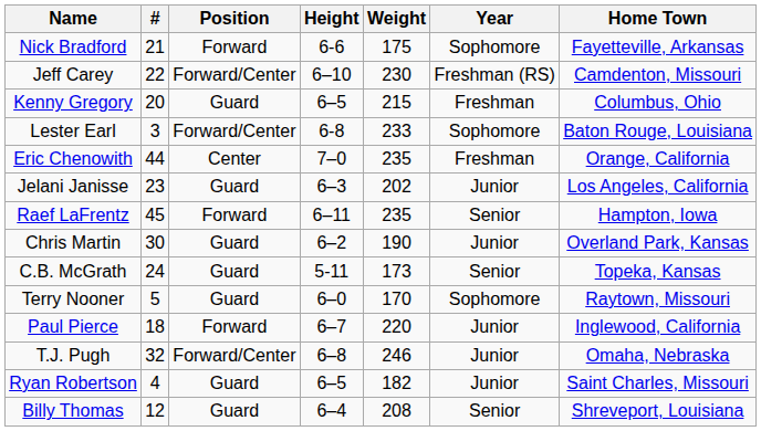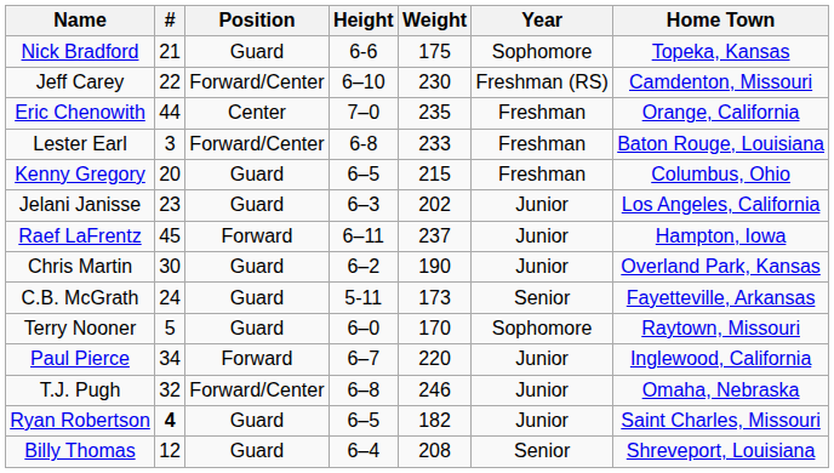 <table class="wikitable" style="text-align: center;">
 <tr>
 <th>Name</th>
 <th>#</th>
 <th>Position</th>
 <th>Height</th>
 <th>Weight</th>
 <th>Year</th>
 <th>Home Town</th>
 </tr>
 <tr>
 <td><a href='#'>Nick Bradford</a></td>
 <td>21</td>
-<td>Forward</td>
+<td>Guard</td>
 <td>6-6</td>
 <td>175</td>
 <td>Sophomore</td>
-<td><a href='#'>Fayetteville, Arkansas</a></td>
+<td><a href='#'>Topeka, Kansas</a></td>
 </tr>
 <tr>
 <td>Jeff Carey</td>
 <td>22</td>
 <td>Forward/Center</td>
 <td>6–10</td>
 <td>230</td>
 <td>Freshman (RS)</td>
 <td><a href='#'>Camdenton, Missouri</a></td>
 </tr>
 <tr>
+<td><a href='#'>Eric Chenowith</a></td>
+<td>44</td>
+<td>Center</td>
+<td>7–0</td>
+<td>235</td>
+<td>Freshman</td>
+<td><a href='#'>Orange, California</a></td>
+</tr>
+<tr>
+<td>Lester Earl</td>
+<td>3</td>
+<td>Forward/Center</td>
+<td>6-8</td>
+<td>233</td>
+<td>Freshman</td>
+<td><a href='#'>Baton Rouge, Louisiana</a></td>
+</tr>
+<tr>
 <td><a href='#'>Kenny Gregory</a></td>
 <td>20</td>
 <td>Guard</td>
 <td>6–5</td>
 <td>215</td>
 <td>Freshman</td>
 <td><a href='#'>Columbus, Ohio</a></td>
-</tr>
-<tr>
-<td>Lester Earl</td>
-<td>3</td>
-<td>Forward/Center</td>
-<td>6-8</td>
-<td>233</td>
-<td>Sophomore</td>
-<td><a href='#'>Baton Rouge, Louisiana</a></td>
-</tr>
-<tr>
-<td><a href='#'>Eric Chenowith</a></td>
-<td>44</td>
-<td>Center</td>
-<td>7–0</td>
-<td>235</td>
-<td>Freshman</td>
-<td><a href='#'>Orange, California</a></td>
 </tr>
 <tr>
 <td>Jelani Janisse</td>
 <td>23</td>
 <td>Guard</td>
 <td>6–3</td>
 <td>202</td>
 <td>Junior</td>
 <td><a href='#'>Los Angeles, California</a></td>
 </tr>
 <tr>
 <td><a href='#'>Raef LaFrentz</a></td>
 <td>45</td>
 <td>Forward</td>
 <td>6–11</td>
-<td>235</td>
-<td>Senior</td>
+<td>237</td>
+<td>Junior</td>
 <td><a href='#'>Hampton, Iowa</a></td>
 </tr>
 <tr>
 <td>Chris Martin</td>
 <td>30</td>
 <td>Guard</td>
 <td>6–2</td>
 <td>190</td>
 <td>Junior</td>
 <td><a href='#'>Overland Park, Kansas</a></td>
 </tr>
 <tr>
 <td>C.B. McGrath</td>
 <td>24</td>
 <td>Guard</td>
 <td>5-11</td>
 <td>173</td>
 <td>Senior</td>
-<td><a href='#'>Topeka, Kansas</a></td>
+<td><a href='#'>Fayetteville, Arkansas</a></td>
 </tr>
 <tr>
 <td>Terry Nooner</td>
 <td>5</td>
 <td>Guard</td>
 <td>6–0</td>
 <td>170</td>
 <td>Sophomore</td>
 <td><a href='#'>Raytown, Missouri</a></td>
 </tr>
 <tr>
 <td><a href='#'>Paul Pierce</a></td>
-<td>18</td>
+<td>34</td>
 <td>Forward</td>
 <td>6–7</td>
 <td>220</td>
 <td>Junior</td>
 <td><a href='#'>Inglewood, California</a></td>
 </tr>
 <tr>
 <td>T.J. Pugh</td>
 <td>32</td>
 <td>Forward/Center</td>
 <td>6–8</td>
 <td>246</td>
 <td>Junior</td>
 <td><a href='#'>Omaha, Nebraska</a></td>
 </tr>
 <tr>
 <td><a href='#'>Ryan Robertson</a></td>
-<td>4</td>
+<td><strong>4</strong></td>
 <td>Guard</td>
 <td>6–5</td>
 <td>182</td>
 <td>Junior</td>
 <td><a href='#'>Saint Charles, Missouri</a></td>
 </tr>
 <tr>
 <td><a href='#'>Billy Thomas</a></td>
 <td>12</td>
 <td>Guard</td>
 <td>6–4</td>
 <td>208</td>
 <td>Senior</td>
 <td><a href='#'>Shreveport, Louisiana</a></td>
 </tr>
 </table>
